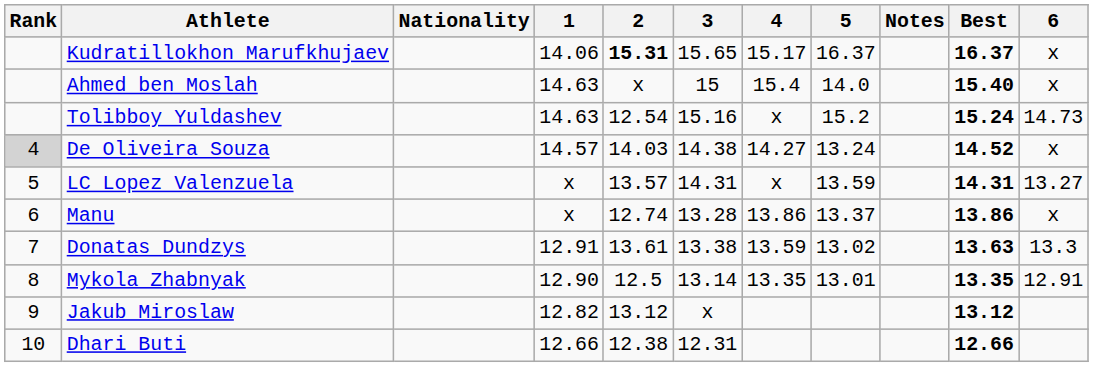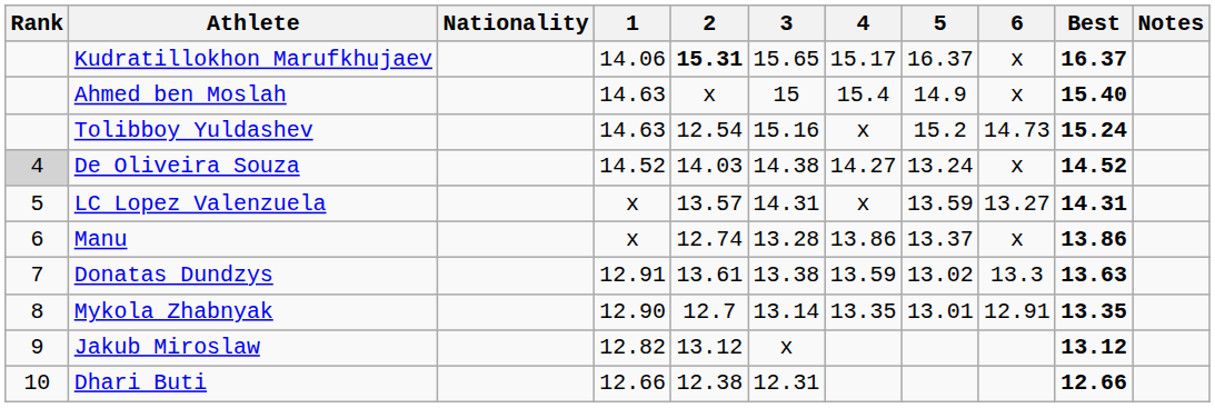 <table class="wikitable sortable" style="text-align:center">
 <tr>
 <th>Rank</th>
 <th>Athlete</th>
 <th>Nationality</th>
 <th>1</th>
 <th>2</th>
 <th>3</th>
 <th>4</th>
 <th>5</th>
+<th>6</th>
+<th>Best</th>
 <th>Notes</th>
-<th>Best</th>
-<th>6</th>
 </tr>
 <tr>
 <td></td>
 <td align="left"><a href='#'>Kudratillokhon Marufkhujaev</a></td>
 <td align=left></td>
 <td>14.06</td>
 <td><strong>15.31</strong></td>
 <td>15.65</td>
 <td>15.17</td>
 <td>16.37</td>
+<td>x</td>
+<td><strong>16.37</strong></td>
 <td></td>
-<td><strong>16.37</strong></td>
-<td>x</td>
 </tr>
 <tr>
 <td></td>
 <td align=left><a href='#'>Ahmed  ben Moslah</a></td>
 <td align=left></td>
 <td>14.63</td>
 <td>x</td>
 <td>15</td>
 <td>15.4</td>
-<td>14.0</td>
+<td>14.9</td>
+<td>x</td>
+<td><strong>15.40</strong></td>
 <td></td>
-<td><strong>15.40</strong></td>
-<td>x</td>
 </tr>
 <tr>
 <td></td>
 <td align=left><a href='#'>Tolibboy Yuldashev</a></td>
 <td align=left></td>
 <td>14.63</td>
 <td>12.54</td>
 <td>15.16</td>
 <td>x</td>
 <td>15.2</td>
+<td>14.73</td>
+<td><strong>15.24</strong></td>
 <td></td>
-<td><strong>15.24</strong></td>
-<td>14.73</td>
 </tr>
 <tr>
 <td style="background: lightgrey;">4</td>
 <td align=left><a href='#'>De Oliveira Souza</a></td>
 <td align=left></td>
-<td>14.57</td>
+<td>14.52</td>
 <td>14.03</td>
 <td>14.38</td>
 <td>14.27</td>
 <td>13.24</td>
+<td>x</td>
+<td><strong>14.52</strong></td>
 <td></td>
-<td><strong>14.52</strong></td>
-<td>x</td>
 </tr>
 <tr>
 <td>5</td>
 <td align=left><a href='#'>LC Lopez Valenzuela</a></td>
 <td align="left"></td>
 <td>x</td>
 <td>13.57</td>
 <td>14.31</td>
 <td>x</td>
 <td>13.59</td>
+<td>13.27</td>
+<td><strong>14.31</strong></td>
 <td></td>
-<td><strong>14.31</strong></td>
-<td>13.27</td>
 </tr>
 <tr>
 <td>6</td>
 <td align=left><a href='#'>Manu</a></td>
 <td align=left></td>
 <td>x</td>
 <td>12.74</td>
 <td>13.28</td>
 <td>13.86</td>
 <td>13.37</td>
+<td>x</td>
+<td><strong>13.86</strong></td>
 <td></td>
-<td><strong>13.86</strong></td>
-<td>x</td>
 </tr>
 <tr>
 <td>7</td>
 <td align=left><a href='#'>Donatas Dundzys</a></td>
 <td align=left></td>
 <td>12.91</td>
 <td>13.61</td>
 <td>13.38</td>
 <td>13.59</td>
 <td>13.02</td>
+<td>13.3</td>
+<td><strong>13.63</strong></td>
 <td></td>
-<td><strong>13.63</strong></td>
-<td>13.3</td>
 </tr>
 <tr>
 <td>8</td>
 <td align=left><a href='#'>Mykola Zhabnyak</a></td>
 <td align=left></td>
 <td>12.90</td>
-<td>12.5</td>
+<td>12.7</td>
 <td>13.14</td>
 <td>13.35</td>
 <td>13.01</td>
+<td>12.91</td>
+<td><strong>13.35</strong></td>
 <td></td>
-<td><strong>13.35</strong></td>
-<td>12.91</td>
 </tr>
 <tr>
 <td>9</td>
 <td align=left><a href='#'>Jakub Miroslaw</a></td>
 <td align=left></td>
 <td>12.82</td>
 <td>13.12</td>
 <td>x</td>
 <td></td>
 <td></td>
 <td></td>
 <td><strong>13.12</strong></td>
 <td></td>
 </tr>
 <tr>
 <td>10</td>
 <td align=left><a href='#'>Dhari Buti</a></td>
 <td align=left></td>
 <td>12.66</td>
 <td>12.38</td>
 <td>12.31</td>
 <td></td>
 <td></td>
 <td></td>
 <td><strong>12.66</strong></td>
 <td></td>
 </tr>
 </table>
